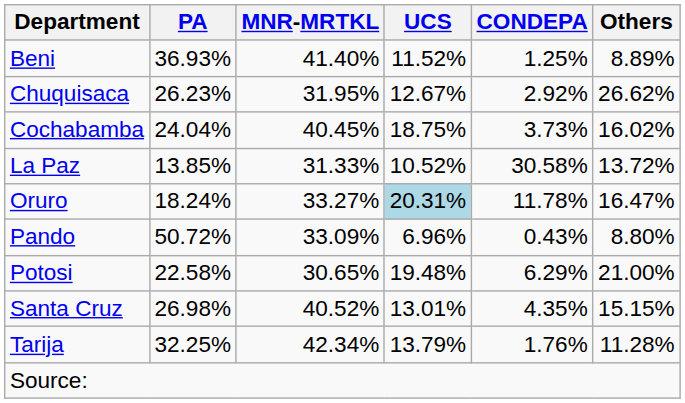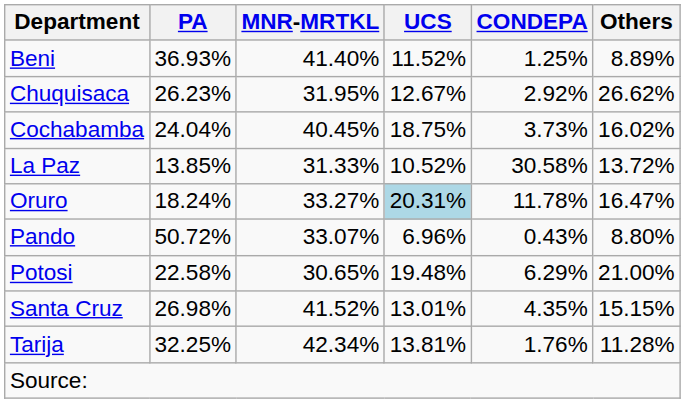 <table class="wikitable sortable" style="text-align:right">
 <tr>
 <th>Department</th>
 <th><a href='#'>PA</a></th>
 <th><a href='#'>MNR</a>-<a href='#'>MRTKL</a></th>
 <th><a href='#'>UCS</a></th>
 <th><a href='#'>CONDEPA</a></th>
 <th>Others</th>
 </tr>
 <tr>
 <td align=left><a href='#'>Beni</a></td>
 <td>36.93%</td>
 <td>41.40%</td>
 <td>11.52%</td>
 <td>1.25%</td>
 <td>8.89%</td>
 </tr>
 <tr>
 <td align=left><a href='#'>Chuquisaca</a></td>
 <td>26.23%</td>
 <td>31.95%</td>
 <td>12.67%</td>
 <td>2.92%</td>
 <td>26.62%</td>
 </tr>
 <tr>
 <td align=left><a href='#'>Cochabamba</a></td>
 <td>24.04%</td>
 <td>40.45%</td>
 <td>18.75%</td>
 <td>3.73%</td>
 <td>16.02%</td>
 </tr>
 <tr>
 <td align=left><a href='#'>La Paz</a></td>
 <td>13.85%</td>
 <td>31.33%</td>
 <td>10.52%</td>
 <td>30.58%</td>
 <td>13.72%</td>
 </tr>
 <tr>
 <td align=left><a href='#'>Oruro</a></td>
 <td>18.24%</td>
 <td>33.27%</td>
 <td style="background: lightblue;">20.31%</td>
 <td>11.78%</td>
 <td>16.47%</td>
 </tr>
 <tr>
 <td align=left><a href='#'>Pando</a></td>
 <td>50.72%</td>
-<td>33.09%</td>
+<td>33.07%</td>
 <td>6.96%</td>
 <td>0.43%</td>
 <td>8.80%</td>
 </tr>
 <tr>
 <td align=left><a href='#'>Potosi</a></td>
 <td>22.58%</td>
 <td>30.65%</td>
 <td>19.48%</td>
 <td>6.29%</td>
 <td>21.00%</td>
 </tr>
 <tr>
 <td align=left><a href='#'>Santa Cruz</a></td>
 <td>26.98%</td>
-<td>40.52%</td>
+<td>41.52%</td>
 <td>13.01%</td>
 <td>4.35%</td>
 <td>15.15%</td>
 </tr>
 <tr>
 <td align=left><a href='#'>Tarija</a></td>
 <td>32.25%</td>
 <td>42.34%</td>
-<td>13.79%</td>
+<td>13.81%</td>
 <td>1.76%</td>
 <td>11.28%</td>
 </tr>
 <tr class=sortbottom>
 <td align=left colspan="6">Source: </td>
 </tr>
 </table>
